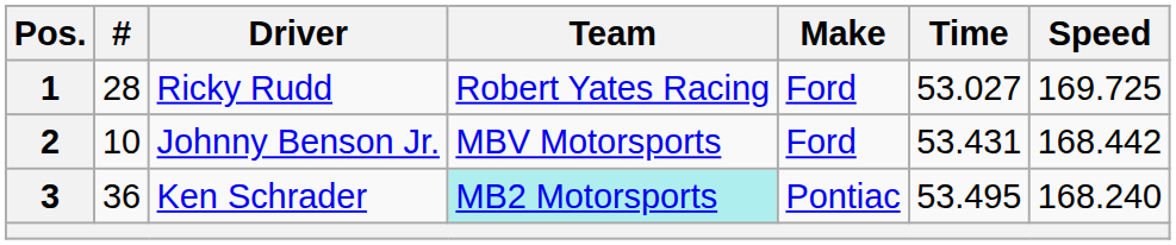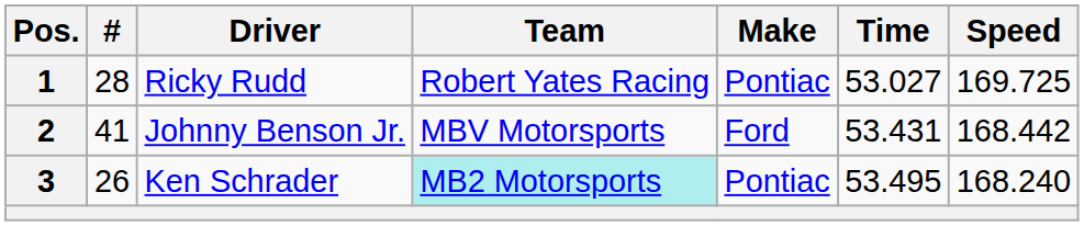 <table class="wikitable" style="font-size:95%">
 <tr>
 <th>Pos.</th>
 <th>#</th>
 <th>Driver</th>
 <th>Team</th>
 <th>Make</th>
 <th>Time</th>
 <th>Speed</th>
 </tr>
 <tr>
 <th>1</th>
 <td>28</td>
 <td><a href='#'>Ricky Rudd</a></td>
 <td><a href='#'>Robert Yates Racing</a></td>
-<td><a href='#'>Ford</a></td>
+<td><a href='#'>Pontiac</a></td>
 <td>53.027</td>
 <td>169.725</td>
 </tr>
 <tr>
 <th>2</th>
-<td>10</td>
+<td>41</td>
 <td><a href='#'>Johnny Benson Jr.</a></td>
 <td><a href='#'>MBV Motorsports</a></td>
 <td><a href='#'>Ford</a></td>
 <td>53.431</td>
 <td>168.442</td>
 </tr>
 <tr>
 <th>3</th>
-<td>36</td>
+<td>26</td>
 <td><a href='#'>Ken Schrader</a></td>
 <td style="background: paleturquoise;"><a href='#'>MB2 Motorsports</a></td>
 <td><a href='#'>Pontiac</a></td>
 <td>53.495</td>
 <td>168.240</td>
 </tr>
 <tr>
 <th colspan="7"></th>
 </tr>
 </table>
